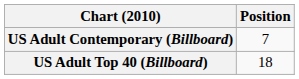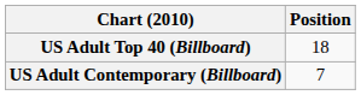 <table class="wikitable sortable plainrowheaders">
 <tr>
 <th>Chart (2010)</th>
 <th>Position</th>
 </tr>
 <tr>
+<th scope="row">US Adult Top 40 (<em>Billboard</em>)</th>
+<td style="text-align:center;">18</td>
+</tr>
+<tr>
 <th scope="row">US Adult Contemporary (<em>Billboard</em>)</th>
 <td style="text-align:center;">7</td>
 </tr>
-<tr>
-<th scope="row">US Adult Top 40 (<em>Billboard</em>)</th>
-<td style="text-align:center;">18</td>
-</tr>
 </table>
